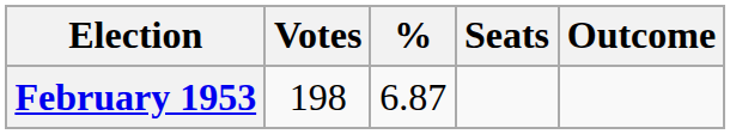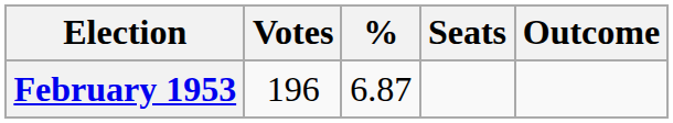 <table class=wikitable style=text-align:center>
 <tr>
 <th>Election</th>
 <th>Votes</th>
 <th>%</th>
 <th>Seats</th>
 <th>Outcome</th>
 </tr>
 <tr>
 <th><a href='#'>February 1953</a></th>
-<td>198</td>
+<td>196</td>
 <td>6.87</td>
 <td></td>
 <td></td>
 </tr>
 </table>
